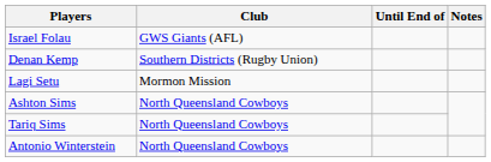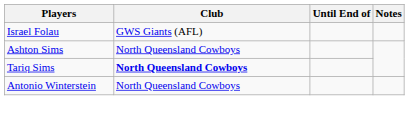 <table class="wikitable" style="font-size:90%">
 <tr bgcolor="#efefef">
 <th style="width:9.5em">Players</th>
 <th style="width:17.5em">Club</th>
 <th>Until End of</th>
 <th>Notes</th>
 </tr>
 <tr>
 <td><a href='#'>Israel Folau</a></td>
 <td><a href='#'>GWS Giants</a> (AFL)</td>
 <td></td>
 <td></td>
 </tr>
 <tr>
-<td><a href='#'>Denan Kemp</a></td>
-<td><a href='#'>Southern Districts</a> (Rugby Union)</td>
-<td></td>
-<td></td>
-</tr>
-<tr>
-<td><a href='#'>Lagi Setu</a></td>
-<td>Mormon Mission</td>
-<td></td>
-<td></td>
-</tr>
-<tr>
 <td><a href='#'>Ashton Sims</a></td>
 <td> <a href='#'>North Queensland Cowboys</a></td>
 <td></td>
 <td rowspan="2"></td>
 </tr>
 <tr>
 <td><a href='#'>Tariq Sims</a></td>
-<td> <a href='#'>North Queensland Cowboys</a></td>
+<td><strong> <a href='#'>North Queensland Cowboys</a></strong></td>
 <td></td>
 </tr>
 <tr>
 <td><a href='#'>Antonio Winterstein</a></td>
 <td> <a href='#'>North Queensland Cowboys</a></td>
 <td></td>
 <td></td>
 </tr>
 </table>
